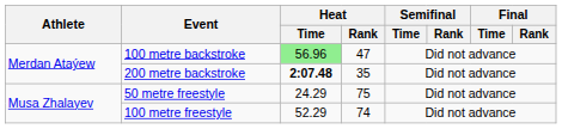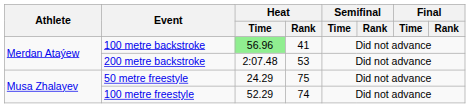 <table class="wikitable" style="text-align:center; font-size:90%; width:50%;">
 <tr>
 <th rowspan="2">Athlete</th>
 <th rowspan="2">Event</th>
 <th colspan="2">Heat</th>
 <th colspan="2">Semifinal</th>
 <th colspan="2">Final</th>
 </tr>
 <tr style="font-size:95%">
 <th>Time</th>
 <th>Rank</th>
 <th>Time</th>
 <th>Rank</th>
 <th>Time</th>
 <th>Rank</th>
 </tr>
 <tr>
 <td align=left rowspan=2><a href='#'>Merdan Ataýew</a></td>
 <td align=left><a href='#'>100 metre backstroke</a></td>
 <td style="background: lightgreen;">56.96</td>
-<td>47</td>
+<td>41</td>
 <td colspan=4>Did not advance</td>
 </tr>
 <tr>
 <td align=left><a href='#'>200 metre backstroke</a></td>
-<td><strong>2:07.48</strong></td>
-<td>35</td>
+<td>2:07.48</td>
+<td>53</td>
 <td colspan=4>Did not advance</td>
 </tr>
 <tr>
 <td align=left rowspan=2><a href='#'>Musa Zhalayev</a></td>
 <td align=left><a href='#'>50 metre freestyle</a></td>
 <td>24.29</td>
 <td>75</td>
 <td colspan=4>Did not advance</td>
 </tr>
 <tr>
 <td align=left><a href='#'>100 metre freestyle</a></td>
 <td>52.29</td>
 <td>74</td>
 <td colspan=4>Did not advance</td>
 </tr>
 </table>
